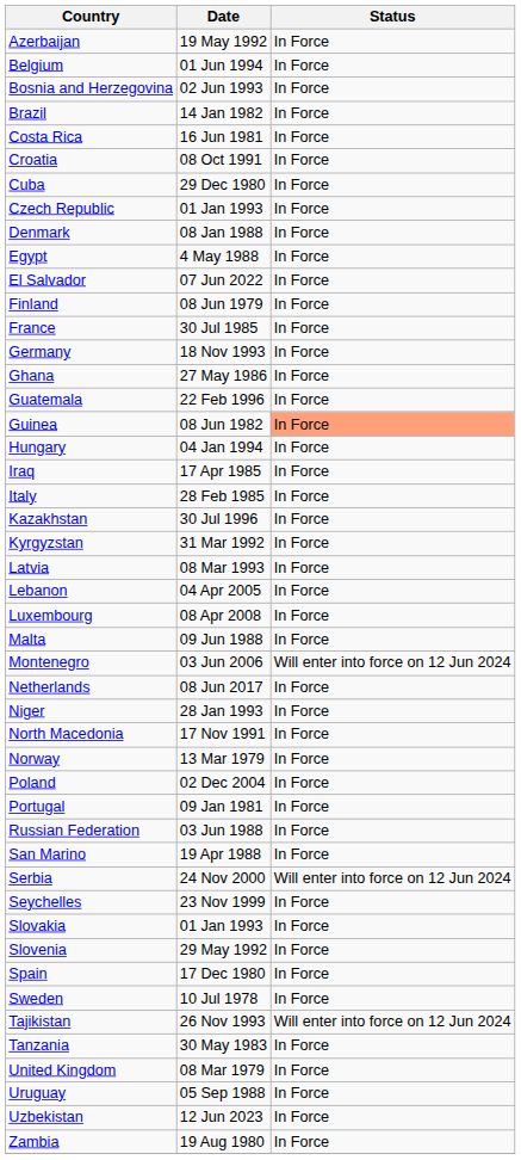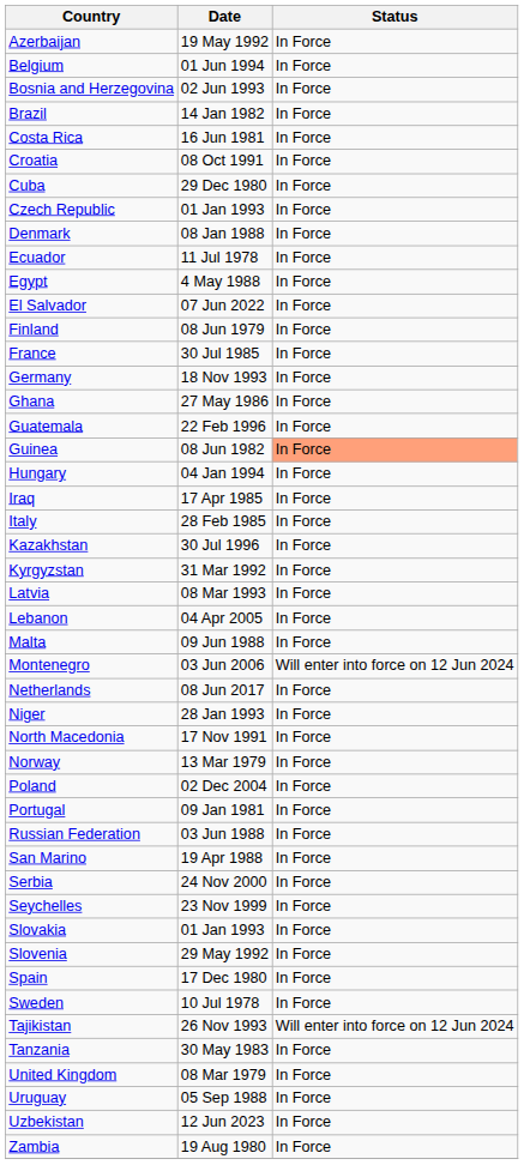 <table class="wikitable">
 <tr>
 <th>Country</th>
 <th>Date</th>
 <th>Status</th>
 </tr>
 <tr>
 <td><a href='#'>Azerbaijan</a></td>
 <td>19 May 1992</td>
 <td>In Force</td>
 </tr>
 <tr>
 <td><a href='#'>Belgium</a></td>
 <td>01 Jun 1994</td>
 <td>In Force</td>
 </tr>
 <tr>
 <td><a href='#'>Bosnia and Herzegovina</a></td>
 <td>02 Jun 1993</td>
 <td>In Force</td>
 </tr>
 <tr>
 <td><a href='#'>Brazil</a></td>
 <td>14 Jan 1982</td>
 <td>In Force</td>
 </tr>
 <tr>
 <td><a href='#'>Costa Rica</a></td>
 <td>16 Jun 1981</td>
 <td>In Force</td>
 </tr>
 <tr>
 <td><a href='#'>Croatia</a></td>
 <td>08 Oct 1991</td>
 <td>In Force</td>
 </tr>
 <tr>
 <td><a href='#'>Cuba</a></td>
 <td>29 Dec 1980</td>
 <td>In Force</td>
 </tr>
 <tr>
 <td><a href='#'>Czech Republic</a></td>
 <td>01 Jan 1993</td>
 <td>In Force</td>
 </tr>
 <tr>
 <td><a href='#'>Denmark</a></td>
 <td>08 Jan 1988</td>
+<td>In Force</td>
+</tr>
+<tr>
+<td><a href='#'>Ecuador</a></td>
+<td>11 Jul 1978</td>
 <td>In Force</td>
 </tr>
 <tr>
 <td><a href='#'>Egypt</a></td>
 <td>4 May 1988</td>
 <td>In Force</td>
 </tr>
 <tr>
 <td><a href='#'>El Salvador</a></td>
 <td>07 Jun 2022</td>
 <td>In Force</td>
 </tr>
 <tr>
 <td><a href='#'>Finland</a></td>
 <td>08 Jun 1979</td>
 <td>In Force</td>
 </tr>
 <tr>
 <td><a href='#'>France</a></td>
 <td>30 Jul 1985</td>
 <td>In Force</td>
 </tr>
 <tr>
 <td><a href='#'>Germany</a></td>
 <td>18 Nov 1993</td>
 <td>In Force</td>
 </tr>
 <tr>
 <td><a href='#'>Ghana</a></td>
 <td>27 May 1986</td>
 <td>In Force</td>
 </tr>
 <tr>
 <td><a href='#'>Guatemala</a></td>
 <td>22 Feb 1996</td>
 <td>In Force</td>
 </tr>
 <tr>
 <td><a href='#'>Guinea</a></td>
 <td>08 Jun 1982</td>
 <td style="background: lightsalmon;">In Force</td>
 </tr>
 <tr>
 <td><a href='#'>Hungary</a></td>
 <td>04 Jan 1994</td>
 <td>In Force</td>
 </tr>
 <tr>
 <td><a href='#'>Iraq</a></td>
 <td>17 Apr 1985</td>
 <td>In Force</td>
 </tr>
 <tr>
 <td><a href='#'>Italy</a></td>
 <td>28 Feb 1985</td>
 <td>In Force</td>
 </tr>
 <tr>
 <td><a href='#'>Kazakhstan</a></td>
 <td>30 Jul 1996</td>
 <td>In Force</td>
 </tr>
 <tr>
 <td><a href='#'>Kyrgyzstan</a></td>
 <td>31 Mar 1992</td>
 <td>In Force</td>
 </tr>
 <tr>
 <td><a href='#'>Latvia</a></td>
 <td>08 Mar 1993</td>
 <td>In Force</td>
 </tr>
 <tr>
 <td><a href='#'>Lebanon</a></td>
 <td>04 Apr 2005</td>
 <td>In Force</td>
 </tr>
 <tr>
-<td><a href='#'>Luxembourg</a></td>
-<td>08 Apr 2008</td>
-<td>In Force</td>
-</tr>
-<tr>
 <td><a href='#'>Malta</a></td>
 <td>09 Jun 1988</td>
 <td>In Force</td>
 </tr>
 <tr>
 <td><a href='#'>Montenegro</a></td>
 <td>03 Jun 2006</td>
 <td>Will enter into force on 12 Jun 2024</td>
 </tr>
 <tr>
 <td><a href='#'>Netherlands</a></td>
 <td>08 Jun 2017</td>
 <td>In Force</td>
 </tr>
 <tr>
 <td><a href='#'>Niger</a></td>
 <td>28 Jan 1993</td>
 <td>In Force</td>
 </tr>
 <tr>
 <td><a href='#'>North Macedonia</a></td>
 <td>17 Nov 1991</td>
 <td>In Force</td>
 </tr>
 <tr>
 <td><a href='#'>Norway</a></td>
 <td>13 Mar 1979</td>
 <td>In Force</td>
 </tr>
 <tr>
 <td><a href='#'>Poland</a></td>
 <td>02 Dec 2004</td>
 <td>In Force</td>
 </tr>
 <tr>
 <td><a href='#'>Portugal</a></td>
 <td>09 Jan 1981</td>
 <td>In Force</td>
 </tr>
 <tr>
 <td><a href='#'>Russian Federation</a></td>
 <td>03 Jun 1988</td>
 <td>In Force</td>
 </tr>
 <tr>
 <td><a href='#'>San Marino</a></td>
 <td>19 Apr 1988</td>
 <td>In Force</td>
 </tr>
 <tr>
 <td><a href='#'>Serbia</a></td>
 <td>24 Nov 2000</td>
-<td>Will enter into force on 12 Jun 2024</td>
+<td>In Force</td>
 </tr>
 <tr>
 <td><a href='#'>Seychelles</a></td>
 <td>23 Nov 1999</td>
 <td>In Force</td>
 </tr>
 <tr>
 <td><a href='#'>Slovakia</a></td>
 <td>01 Jan 1993</td>
 <td>In Force</td>
 </tr>
 <tr>
 <td><a href='#'>Slovenia</a></td>
 <td>29 May 1992</td>
 <td>In Force</td>
 </tr>
 <tr>
 <td><a href='#'>Spain</a></td>
 <td>17 Dec 1980</td>
 <td>In Force</td>
 </tr>
 <tr>
 <td><a href='#'>Sweden</a></td>
 <td>10 Jul 1978</td>
 <td>In Force</td>
 </tr>
 <tr>
 <td><a href='#'>Tajikistan</a></td>
 <td>26 Nov 1993</td>
 <td>Will enter into force on 12 Jun 2024</td>
 </tr>
 <tr>
 <td><a href='#'>Tanzania</a></td>
 <td>30 May 1983</td>
 <td>In Force</td>
 </tr>
 <tr>
 <td><a href='#'>United Kingdom</a></td>
 <td>08 Mar 1979</td>
 <td>In Force</td>
 </tr>
 <tr>
 <td><a href='#'>Uruguay</a></td>
 <td>05 Sep 1988</td>
 <td>In Force</td>
 </tr>
 <tr>
 <td><a href='#'>Uzbekistan</a></td>
 <td>12 Jun 2023</td>
 <td>In Force</td>
 </tr>
 <tr>
 <td><a href='#'>Zambia</a></td>
 <td>19 Aug 1980</td>
 <td>In Force</td>
 </tr>
 <tr>
 </tr>
 </table>
